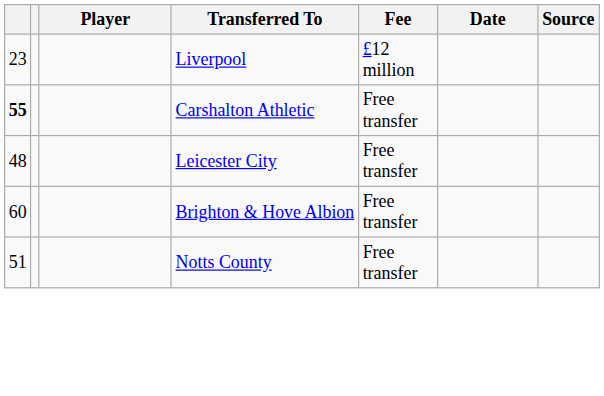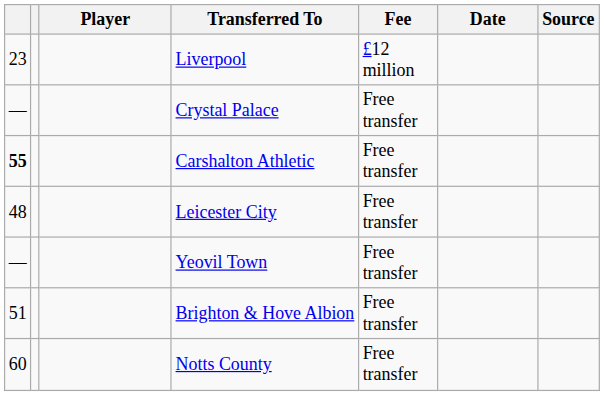 <table class="wikitable plainrowheaders sortable" style="font-size:95%">
 <tr>
 <th></th>
 <th></th>
 <th scope=col width=105>Player</th>
 <th>Transferred To</th>
 <th scope=col width=60>Fee</th>
 <th scope=col width=78>Date</th>
 <th>Source</th>
 </tr>
 <tr>
 <td align=center>23</td>
 <td align=center></td>
 <td></td>
 <td> <a href='#'>Liverpool</a></td>
 <td><a href='#'>£</a>12 million</td>
+<td></td>
+<td></td>
+</tr>
+<tr>
+<td align=center>—</td>
+<td align=center></td>
+<td></td>
+<td> <a href='#'>Crystal Palace</a></td>
+<td>Free transfer</td>
 <td></td>
 <td></td>
 </tr>
 <tr>
 <td align=center><strong>55</strong></td>
 <td align=center></td>
 <td></td>
 <td> <a href='#'>Carshalton Athletic</a></td>
 <td>Free transfer</td>
 <td></td>
 <td></td>
 </tr>
 <tr>
 <td align=center>48</td>
 <td align=center></td>
 <td></td>
 <td> <a href='#'>Leicester City</a></td>
 <td>Free transfer</td>
 <td></td>
 <td></td>
 </tr>
 <tr>
-<td align=center>60</td>
+<td align=center>—</td>
+<td align=center></td>
+<td></td>
+<td> <a href='#'>Yeovil Town</a></td>
+<td>Free transfer</td>
+<td></td>
+<td></td>
+</tr>
+<tr>
+<td align=center>51</td>
 <td align=center></td>
 <td></td>
 <td> <a href='#'>Brighton & Hove Albion</a></td>
 <td>Free transfer</td>
 <td></td>
 <td></td>
 </tr>
 <tr>
-<td align=center>51</td>
+<td align=center>60</td>
 <td align=center></td>
 <td></td>
 <td> <a href='#'>Notts County</a></td>
 <td>Free transfer</td>
 <td></td>
 <td></td>
 </tr>
 </table>
